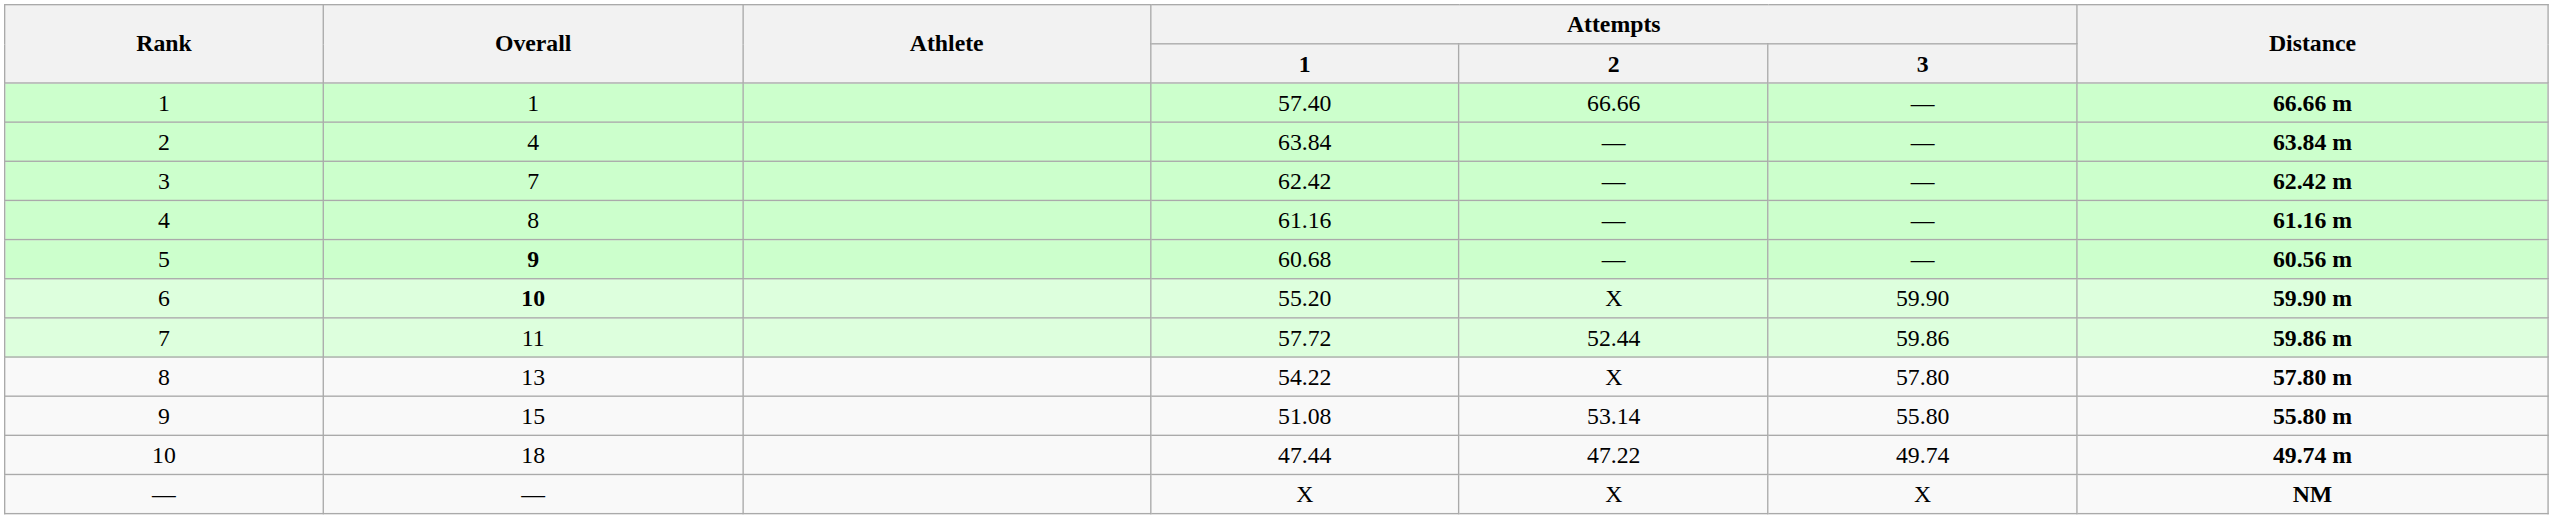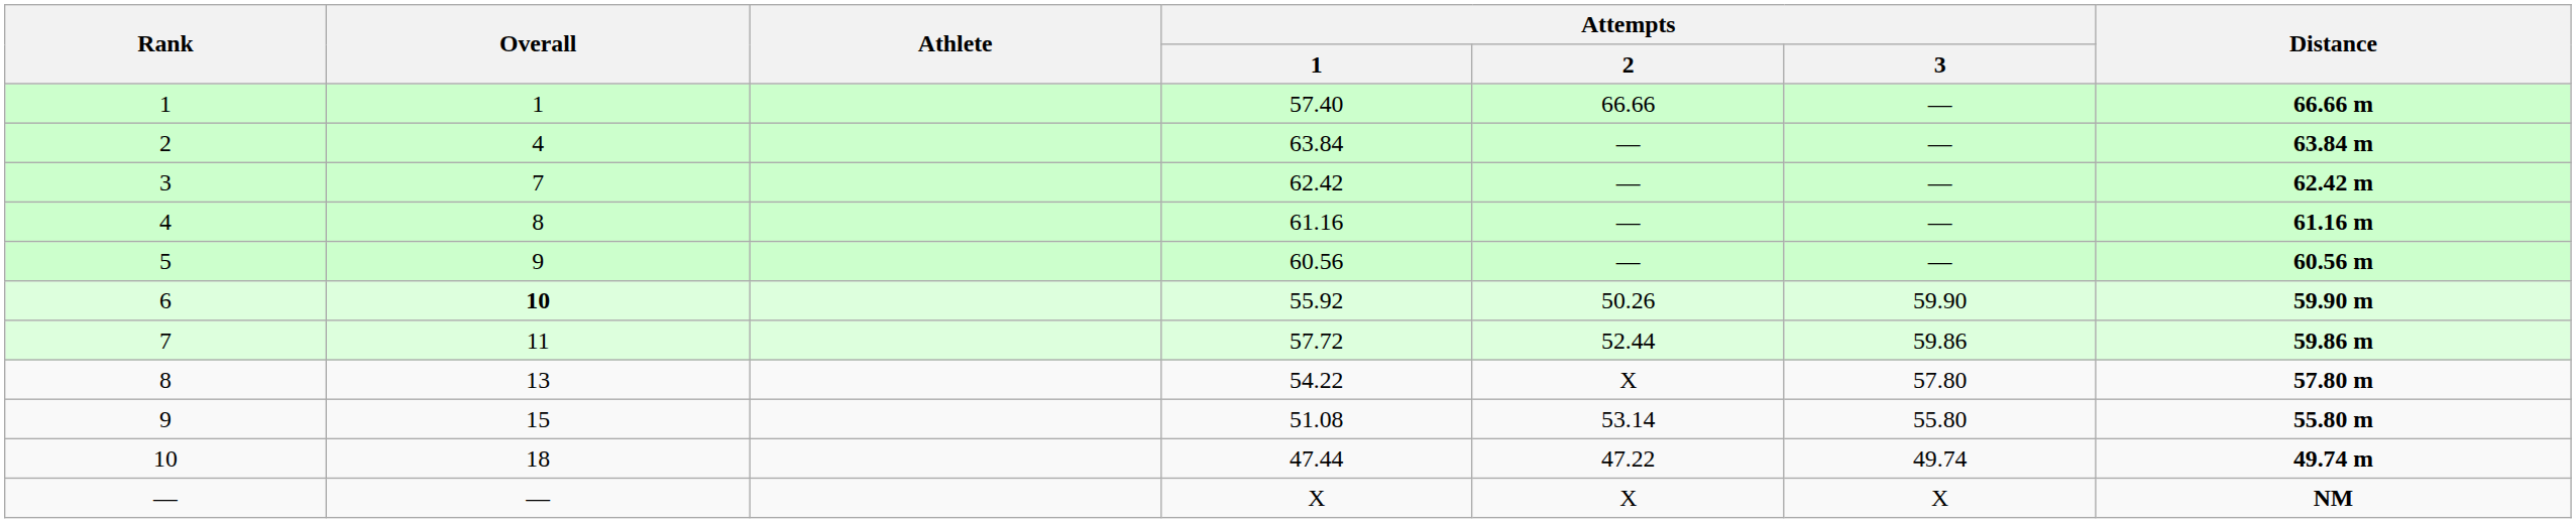 <table class="wikitable" style=" text-align:center; font-size:110%;" width="95%">
 <tr>
 <th rowspan="2">Rank</th>
 <th rowspan="2">Overall</th>
 <th rowspan="2">Athlete</th>
 <th colspan="3">Attempts</th>
 <th rowspan="2">Distance</th>
 </tr>
 <tr>
 <th>1</th>
 <th>2</th>
 <th>3</th>
 </tr>
 <tr style="background:#ccffcc;">
 <td>1</td>
 <td>1</td>
 <td align=left></td>
 <td>57.40</td>
 <td>66.66</td>
 <td>—</td>
 <td><strong>66.66 m</strong></td>
 </tr>
 <tr style="background:#ccffcc;">
 <td>2</td>
 <td>4</td>
 <td align=left></td>
 <td>63.84</td>
 <td>—</td>
 <td>—</td>
 <td><strong>63.84 m</strong></td>
 </tr>
 <tr style="background:#ccffcc;">
 <td>3</td>
 <td>7</td>
 <td align=left></td>
 <td>62.42</td>
 <td>—</td>
 <td>—</td>
 <td><strong>62.42 m</strong></td>
 </tr>
 <tr style="background:#ccffcc;">
 <td>4</td>
 <td>8</td>
 <td align=left></td>
 <td>61.16</td>
 <td>—</td>
 <td>—</td>
 <td><strong>61.16 m</strong></td>
 </tr>
 <tr style="background:#ccffcc;">
 <td>5</td>
-<td><strong>9</strong></td>
+<td>9</td>
 <td align=left></td>
-<td>60.68</td>
+<td>60.56</td>
 <td>—</td>
 <td>—</td>
 <td><strong>60.56 m</strong></td>
 </tr>
 <tr style="background:#ddffdd;">
 <td>6</td>
 <td><strong>10</strong></td>
 <td align=left></td>
-<td>55.20</td>
-<td>X</td>
+<td>55.92</td>
+<td>50.26</td>
 <td>59.90</td>
 <td><strong>59.90 m</strong></td>
 </tr>
 <tr style="background:#ddffdd;">
 <td>7</td>
 <td>11</td>
 <td align=left></td>
 <td>57.72</td>
 <td>52.44</td>
 <td>59.86</td>
 <td><strong>59.86 m</strong></td>
 </tr>
 <tr>
 <td>8</td>
 <td>13</td>
 <td align=left></td>
 <td>54.22</td>
 <td>X</td>
 <td>57.80</td>
 <td><strong>57.80 m</strong></td>
 </tr>
 <tr>
 <td>9</td>
 <td>15</td>
 <td align=left></td>
 <td>51.08</td>
 <td>53.14</td>
 <td>55.80</td>
 <td><strong>55.80 m</strong></td>
 </tr>
 <tr>
 <td>10</td>
 <td>18</td>
 <td align=left></td>
 <td>47.44</td>
 <td>47.22</td>
 <td>49.74</td>
 <td><strong>49.74 m</strong></td>
 </tr>
 <tr>
 <td>—</td>
 <td>—</td>
 <td align=left></td>
 <td>X</td>
 <td>X</td>
 <td>X</td>
 <td><strong>NM</strong></td>
 </tr>
 </table>
